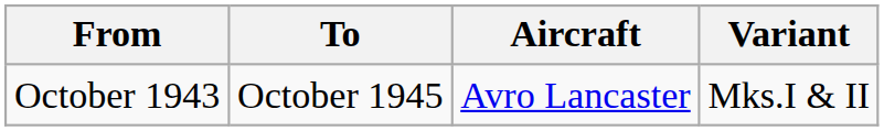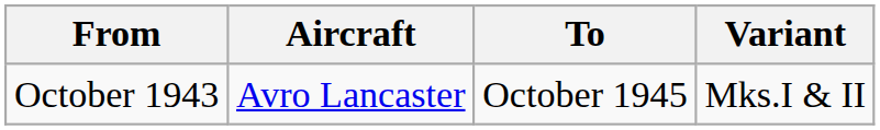 <table class="wikitable">
 <tr>
 <th>From</th>
+<th>Aircraft</th>
 <th>To</th>
-<th>Aircraft</th>
 <th>Variant</th>
 </tr>
 <tr>
 <td>October 1943</td>
+<td><a href='#'>Avro Lancaster</a></td>
 <td>October 1945</td>
-<td><a href='#'>Avro Lancaster</a></td>
 <td>Mks.I & II</td>
 </tr>
 </table>
